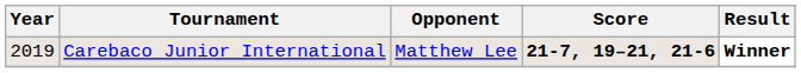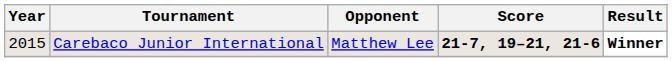 <table class="sortable wikitable" style="font-size: 90%;">
 <tr>
 <th>Year</th>
 <th>Tournament</th>
 <th>Opponent</th>
 <th>Score</th>
 <th>Result</th>
 </tr>
 <tr style="background:#EBE7E0">
-<td align="center">2019</td>
+<td align="center">2015</td>
 <td align="left"><a href='#'>Carebaco Junior International</a></td>
 <td align="left"> <a href='#'>Matthew Lee</a></td>
 <td align="left"><strong>21-7, 19–21, 21-6</strong></td>
 <td style="text-align:left; background:white"> <strong>Winner</strong></td>
 </tr>
 <tr style="background:#EBE7E0">
 </tr>
 </table>
